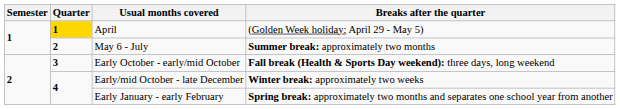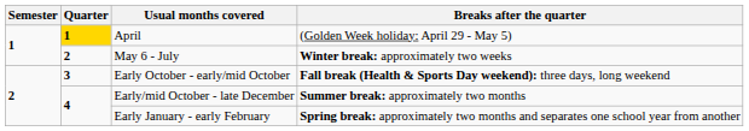 <table class="wikitable">
 <tr>
 <th>Semester</th>
 <th>Quarter</th>
 <th>Usual months covered</th>
 <th>Breaks after the quarter</th>
 </tr>
 <tr>
 <td rowspan="2"><strong>1</strong></td>
 <td style="background: gold;"><strong>1</strong></td>
 <td>April</td>
 <td>(<u>Golden Week holiday:</u> April 29 - May 5)</td>
 </tr>
 <tr>
 <td><strong>2</strong></td>
 <td>May 6 - July</td>
-<td><strong>Summer break:</strong> approximately two months</td>
+<td><strong>Winter break:</strong> approximately two weeks</td>
 </tr>
 <tr>
 <td rowspan="3"><strong>2</strong></td>
 <td><strong>3</strong></td>
 <td>Early October - early/mid October</td>
 <td><strong>Fall break (Health & Sports Day weekend):</strong> three days, long weekend</td>
 </tr>
 <tr>
 <td rowspan="2"><strong>4</strong></td>
 <td>Early/mid October - late December</td>
-<td><strong>Winter break:</strong> approximately two weeks</td>
+<td><strong>Summer break:</strong> approximately two months</td>
 </tr>
 <tr>
 <td>Early January - early February</td>
 <td><strong>Spring break:</strong> approximately two months and separates one school year from another</td>
 </tr>
 </table>
